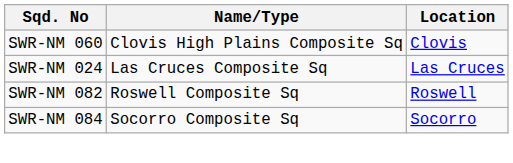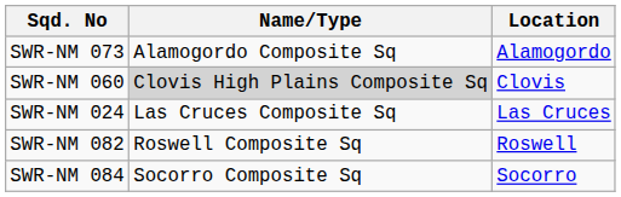 <table class="wikitable">
 <tr>
 <th>Sqd. No</th>
 <th>Name/Type</th>
 <th>Location</th>
 </tr>
 <tr>
+<td>SWR-NM 073</td>
+<td>Alamogordo Composite Sq</td>
+<td><a href='#'>Alamogordo</a></td>
+</tr>
+<tr>
 <td>SWR-NM 060</td>
-<td>Clovis High Plains Composite Sq</td>
+<td style="background: lightgrey;">Clovis High Plains Composite Sq</td>
 <td><a href='#'>Clovis</a></td>
 </tr>
 <tr>
 <td>SWR-NM 024</td>
 <td>Las Cruces Composite Sq</td>
 <td><a href='#'>Las Cruces</a></td>
 </tr>
 <tr>
 <td>SWR-NM 082</td>
 <td>Roswell Composite Sq</td>
 <td><a href='#'>Roswell</a></td>
 </tr>
 <tr>
 <td>SWR-NM 084</td>
 <td>Socorro Composite Sq</td>
 <td><a href='#'>Socorro</a></td>
 </tr>
 </table>
